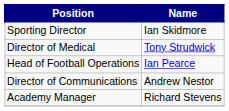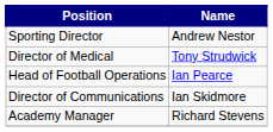 <table class=wikitable>
 <tr>
 <th style="background:#000080; color:#FFFFFF; border:2px solid #000080;" scope="col">Position</th>
 <th style="background:#000080; color:#FFFFFF; border:2px solid #000080;" scope="col">Name</th>
 </tr>
 <tr>
 <td>Sporting Director</td>
-<td>Ian Skidmore</td>
+<td>Andrew Nestor</td>
 </tr>
 <tr>
 <td>Director of Medical</td>
 <td><a href='#'>Tony Strudwick</a></td>
 </tr>
 <tr>
 <td>Head of Football Operations</td>
 <td><a href='#'>Ian Pearce</a></td>
 </tr>
 <tr>
 <td>Director of Communications</td>
-<td>Andrew Nestor</td>
+<td>Ian Skidmore</td>
 </tr>
 <tr>
 <td>Academy Manager</td>
 <td>Richard Stevens</td>
 </tr>
 <tr>
 </tr>
 </table>
